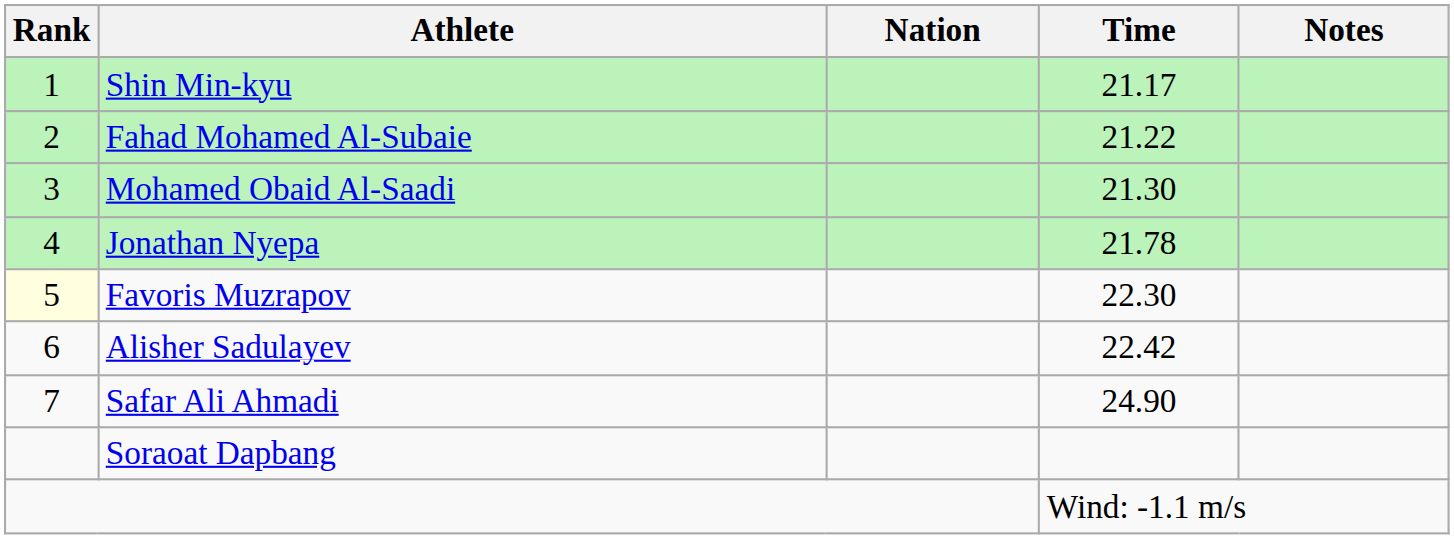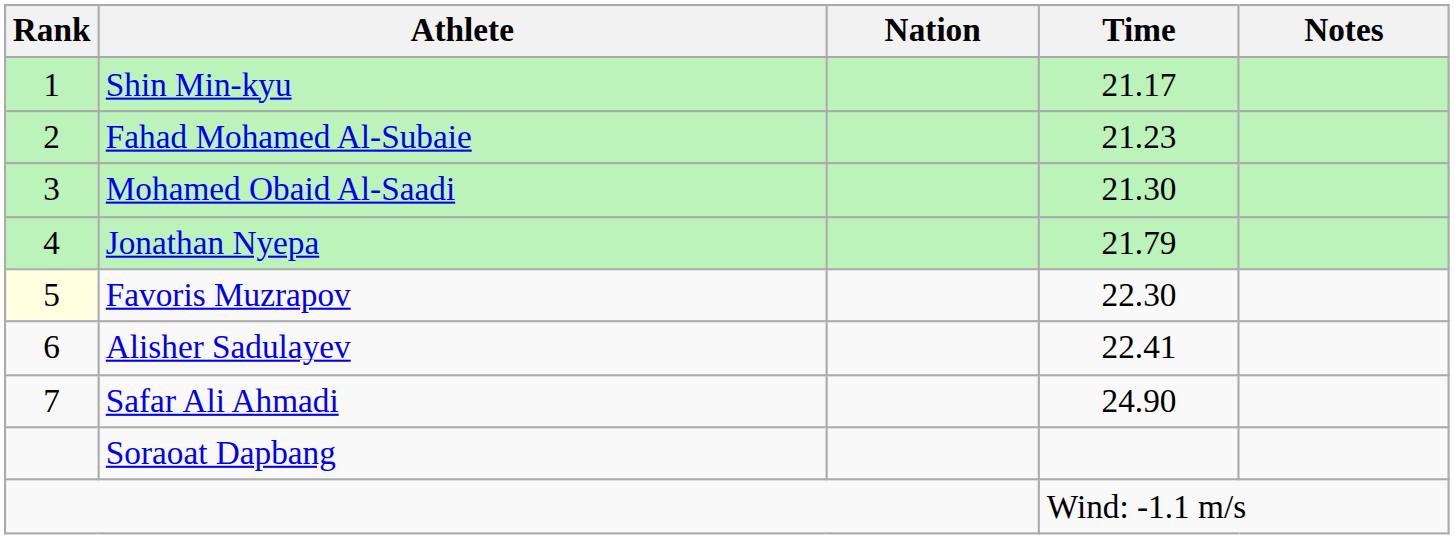 <table class="wikitable sortable" style="text-align:center;width: 55%;">
 <tr>
 <th scope="col" style="width: 10px;">Rank</th>
 <th scope="col">Athlete</th>
 <th scope="col">Nation</th>
 <th scope="col">Time</th>
 <th scope="col">Notes</th>
 </tr>
 <tr bgcolor=bbf3bb>
 <td>1</td>
 <td align=left><a href='#'>Shin Min-kyu</a></td>
 <td align=left></td>
 <td>21.17</td>
 <td></td>
 </tr>
 <tr bgcolor=bbf3bb>
 <td>2</td>
 <td align=left><a href='#'>Fahad Mohamed Al-Subaie</a></td>
 <td align=left></td>
-<td>21.22</td>
+<td>21.23</td>
 <td></td>
 </tr>
 <tr bgcolor=bbf3bb>
 <td>3</td>
 <td align=left><a href='#'>Mohamed Obaid Al-Saadi</a></td>
 <td align=left></td>
 <td>21.30</td>
 <td></td>
 </tr>
 <tr bgcolor=bbf3bb>
 <td>4</td>
 <td align=left><a href='#'>Jonathan Nyepa</a></td>
 <td align=left></td>
-<td>21.78</td>
+<td>21.79</td>
 <td></td>
 </tr>
 <tr>
 <td style="background: lightyellow;">5</td>
 <td align=left><a href='#'>Favoris Muzrapov</a></td>
 <td align=left></td>
 <td>22.30</td>
 <td></td>
 </tr>
 <tr>
 <td>6</td>
 <td align=left><a href='#'>Alisher Sadulayev</a></td>
 <td align=left></td>
-<td>22.42</td>
+<td>22.41</td>
 <td></td>
 </tr>
 <tr>
 <td>7</td>
 <td align=left><a href='#'>Safar Ali Ahmadi</a></td>
 <td align=left></td>
 <td>24.90</td>
 <td></td>
 </tr>
 <tr>
 <td></td>
 <td align=left><a href='#'>Soraoat Dapbang</a></td>
 <td align=left></td>
 <td></td>
 <td></td>
 </tr>
 <tr class="sortbottom">
 <td colspan="3"></td>
 <td colspan="2" style="text-align:left;">Wind: -1.1 m/s</td>
 </tr>
 </table>
